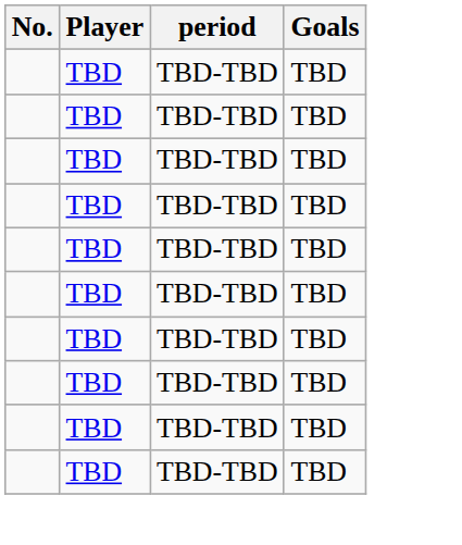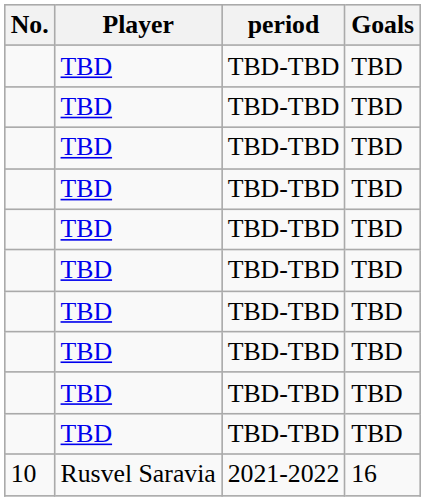 <table class="wikitable">
 <tr>
 <th>No.</th>
 <th>Player</th>
 <th>period</th>
 <th>Goals</th>
 </tr>
 <tr>
 <td></td>
 <td> <a href='#'>TBD</a></td>
 <td>TBD-TBD</td>
 <td>TBD</td>
 </tr>
 <tr>
 <td></td>
 <td> <a href='#'>TBD</a></td>
 <td>TBD-TBD</td>
 <td>TBD</td>
 </tr>
 <tr>
 <td></td>
 <td> <a href='#'>TBD</a></td>
 <td>TBD-TBD</td>
 <td>TBD</td>
 </tr>
 <tr>
 <td></td>
 <td> <a href='#'>TBD</a></td>
 <td>TBD-TBD</td>
 <td>TBD</td>
 </tr>
 <tr>
 <td></td>
 <td> <a href='#'>TBD</a></td>
 <td>TBD-TBD</td>
 <td>TBD</td>
 </tr>
 <tr>
 <td></td>
 <td> <a href='#'>TBD</a></td>
 <td>TBD-TBD</td>
 <td>TBD</td>
 </tr>
 <tr>
 <td></td>
 <td> <a href='#'>TBD</a></td>
 <td>TBD-TBD</td>
 <td>TBD</td>
 </tr>
 <tr>
 <td></td>
 <td> <a href='#'>TBD</a></td>
 <td>TBD-TBD</td>
 <td>TBD</td>
 </tr>
 <tr>
 <td></td>
 <td> <a href='#'>TBD</a></td>
 <td>TBD-TBD</td>
 <td>TBD</td>
 </tr>
 <tr>
 <td></td>
 <td> <a href='#'>TBD</a></td>
 <td>TBD-TBD</td>
 <td>TBD</td>
 </tr>
+<tr>
+<td>10</td>
+<td> Rusvel Saravia</td>
+<td>2021-2022</td>
+<td>16</td>
+</tr>
 </table>
